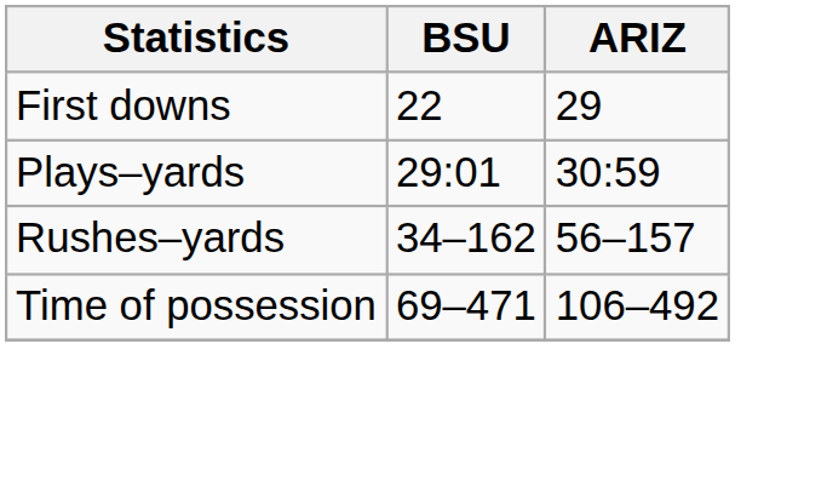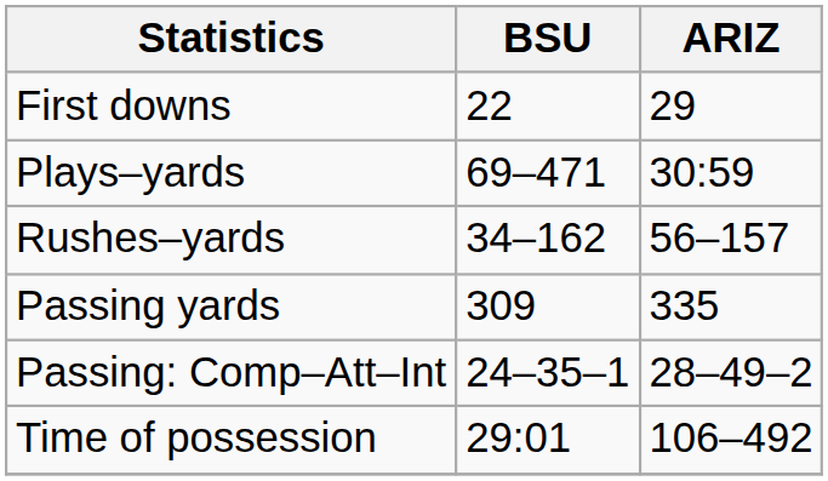 <table class="wikitable">
 <tr>
 <th>Statistics</th>
 <th>BSU</th>
 <th>ARIZ</th>
 </tr>
 <tr>
 <td>First downs</td>
 <td>22</td>
 <td>29</td>
 </tr>
 <tr>
 <td>Plays–yards</td>
-<td>29:01</td>
+<td>69–471</td>
 <td>30:59</td>
 </tr>
 <tr>
 <td>Rushes–yards</td>
 <td>34–162</td>
 <td>56–157</td>
 </tr>
 <tr>
+<td>Passing yards</td>
+<td>309</td>
+<td>335</td>
+</tr>
+<tr>
+<td>Passing: Comp–Att–Int</td>
+<td>24–35–1</td>
+<td>28–49–2</td>
+</tr>
+<tr>
 <td>Time of possession</td>
-<td>69–471</td>
+<td>29:01</td>
 <td>106–492</td>
 </tr>
 <tr>
 </tr>
 </table>
